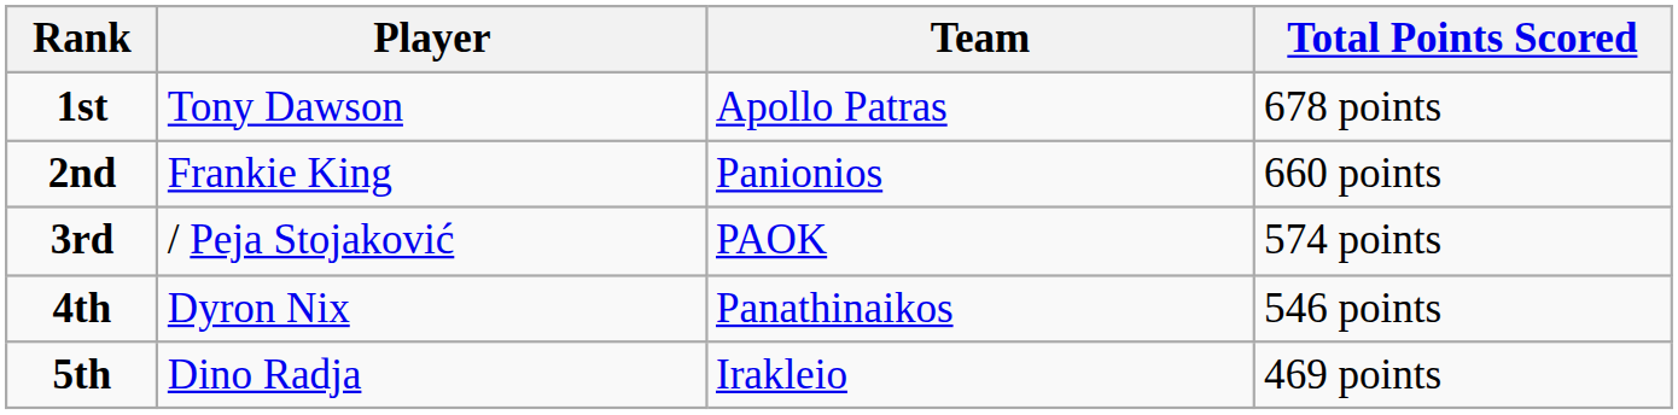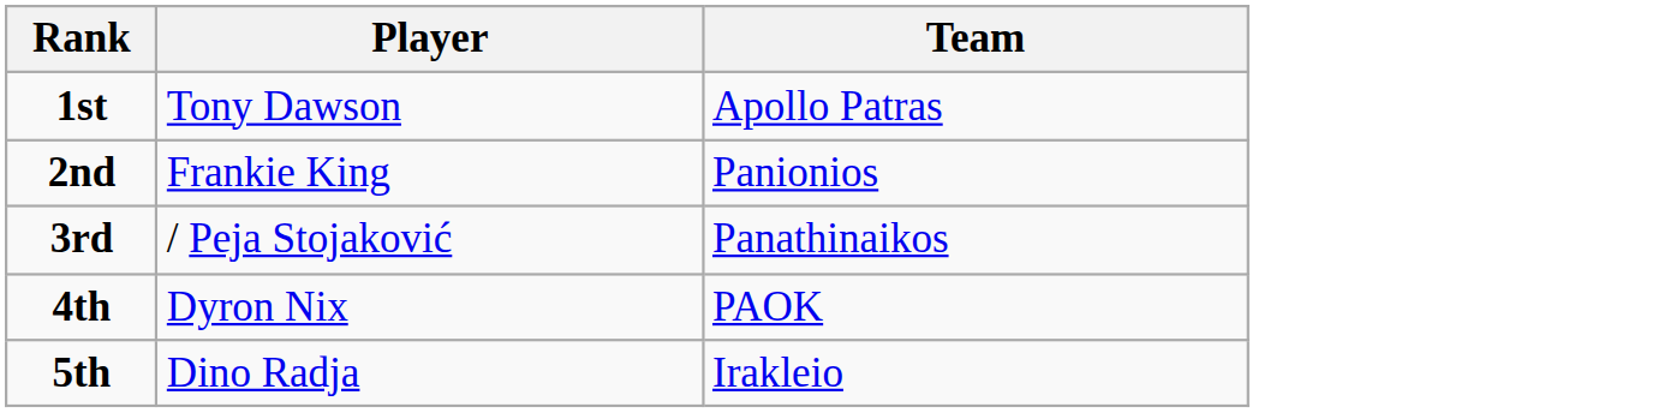 <table class="wikitable sortable">
 <tr>
 <th style="width:50px;">Rank</th>
 <th style="width:200px;">Player</th>
 <th style="width:200px;">Team</th>
-<th style="width:150px;"><a href='#'>Total Points Scored</a></th>
 </tr>
 <tr>
 <td style="text-align:center;"><strong>1st</strong></td>
 <td> <a href='#'>Tony Dawson</a></td>
 <td><a href='#'>Apollo Patras</a></td>
-<td>678 points</td>
 </tr>
 <tr>
 <td style="text-align:center;"><strong>2nd</strong></td>
 <td> <a href='#'>Frankie King</a></td>
 <td><a href='#'>Panionios</a></td>
-<td>660 points</td>
 </tr>
 <tr>
 <td style="text-align:center;"><strong>3rd</strong></td>
 <td>/ <a href='#'>Peja Stojaković</a></td>
-<td><a href='#'>PAOK</a></td>
-<td>574 points</td>
+<td><a href='#'>Panathinaikos</a></td>
 </tr>
 <tr>
 <td style="text-align:center;"><strong>4th</strong></td>
 <td> <a href='#'>Dyron Nix</a></td>
-<td><a href='#'>Panathinaikos</a></td>
-<td>546 points</td>
+<td><a href='#'>PAOK</a></td>
 </tr>
 <tr>
 <td style="text-align:center;"><strong>5th</strong></td>
 <td> <a href='#'>Dino Radja</a></td>
 <td><a href='#'>Irakleio</a></td>
-<td>469 points</td>
 </tr>
 </table>
